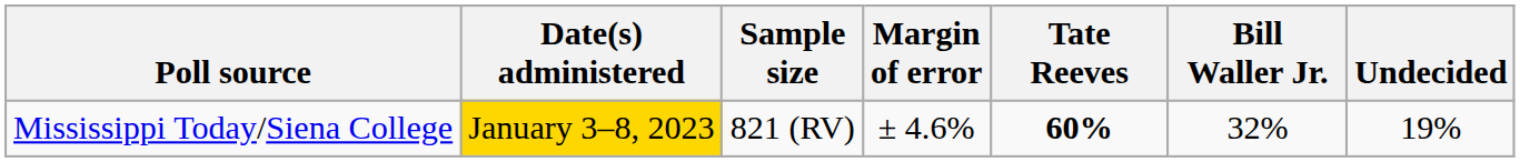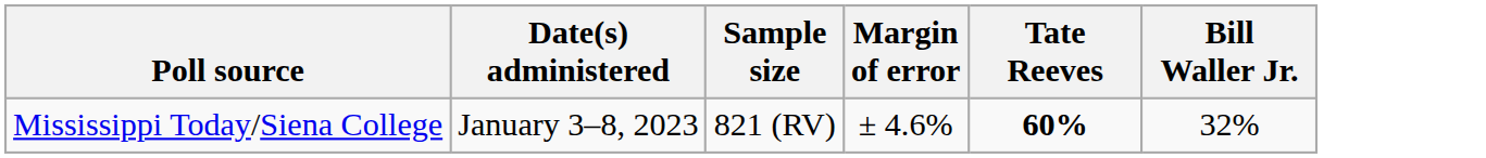 <table class="wikitable" style="font-size:90%;text-align:center;">
 <tr style="vertical-align:bottom">
 <th>Poll source</th>
 <th>Date(s)<br>administered</th>
 <th>Sample<br>size</th>
 <th>Margin<br>of error</th>
 <th style="width:70px;">Tate<br>Reeves</th>
 <th style="width:70px;">Bill<br>Waller Jr.</th>
-<th>Undecided</th>
 </tr>
 <tr>
 <td style="text-align:left;"><a href='#'>Mississippi Today</a>/<a href='#'>Siena College</a></td>
-<td style="background: gold;">January 3–8, 2023</td>
+<td>January 3–8, 2023</td>
 <td>821 (RV)</td>
 <td>± 4.6%</td>
 <td><strong>60%</strong></td>
 <td>32%</td>
-<td>19%</td>
 </tr>
 </table>
